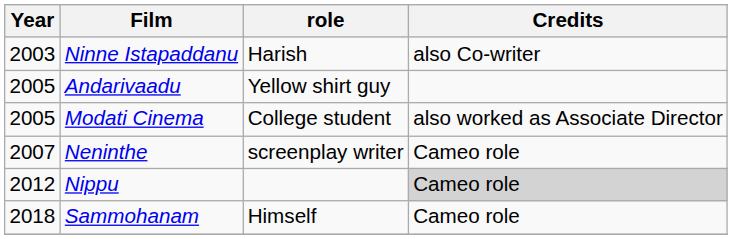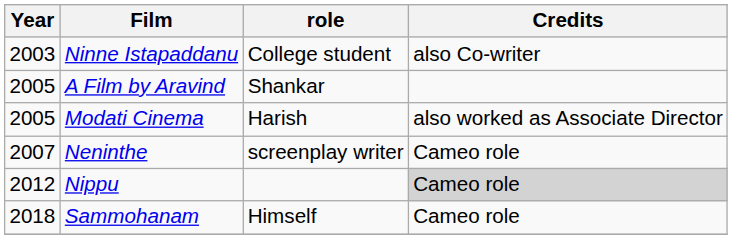 <table class="wikitable sortable">
 <tr style="background:#ccc; text-align:center;">
 <th>Year</th>
 <th>Film</th>
 <th>role</th>
 <th>Credits</th>
 </tr>
 <tr>
 <td>2003</td>
 <td><em><a href='#'>Ninne Istapaddanu</a></em></td>
-<td>Harish</td>
+<td>College student</td>
 <td>also Co-writer</td>
 </tr>
 <tr>
 <td>2005</td>
-<td><em><a href='#'>Andarivaadu</a></em></td>
-<td>Yellow shirt guy</td>
+<td><em><a href='#'>A Film by Aravind</a></em></td>
+<td>Shankar</td>
 <td></td>
 </tr>
 <tr>
 <td>2005</td>
 <td><em><a href='#'>Modati Cinema</a></em></td>
-<td>College student</td>
+<td>Harish</td>
 <td>also worked as Associate Director</td>
 </tr>
 <tr>
 <td>2007</td>
 <td><em><a href='#'>Neninthe</a></em></td>
 <td>screenplay writer</td>
 <td>Cameo role</td>
 </tr>
 <tr>
 <td>2012</td>
 <td><em><a href='#'>Nippu</a></em></td>
 <td></td>
 <td style="background: lightgrey;">Cameo role</td>
 </tr>
 <tr>
 <td>2018</td>
 <td><em><a href='#'>Sammohanam</a></em></td>
 <td>Himself</td>
 <td>Cameo role</td>
 </tr>
 <tr>
 </tr>
 </table>
